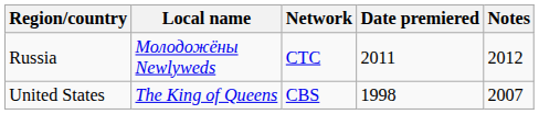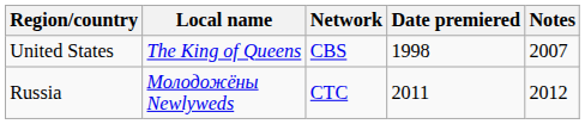 <table class="wikitable">
 <tr>
 <th>Region/country</th>
 <th>Local name</th>
 <th>Network</th>
 <th>Date premiered</th>
 <th>Notes</th>
 </tr>
 <tr>
+<td>United States</td>
+<td><em><a href='#'>The King of Queens</a></em></td>
+<td><a href='#'>CBS</a></td>
+<td>1998</td>
+<td>2007</td>
+</tr>
+<tr>
 <td>Russia</td>
 <td><em><a href='#'>Молодожёны</a></em><br><em><a href='#'>Newlyweds</a></em></td>
 <td><a href='#'>СТС</a></td>
 <td>2011</td>
 <td>2012</td>
 </tr>
-<tr>
-<td>United States</td>
-<td><em><a href='#'>The King of Queens</a></em></td>
-<td><a href='#'>CBS</a></td>
-<td>1998</td>
-<td>2007</td>
-</tr>
 </table>
